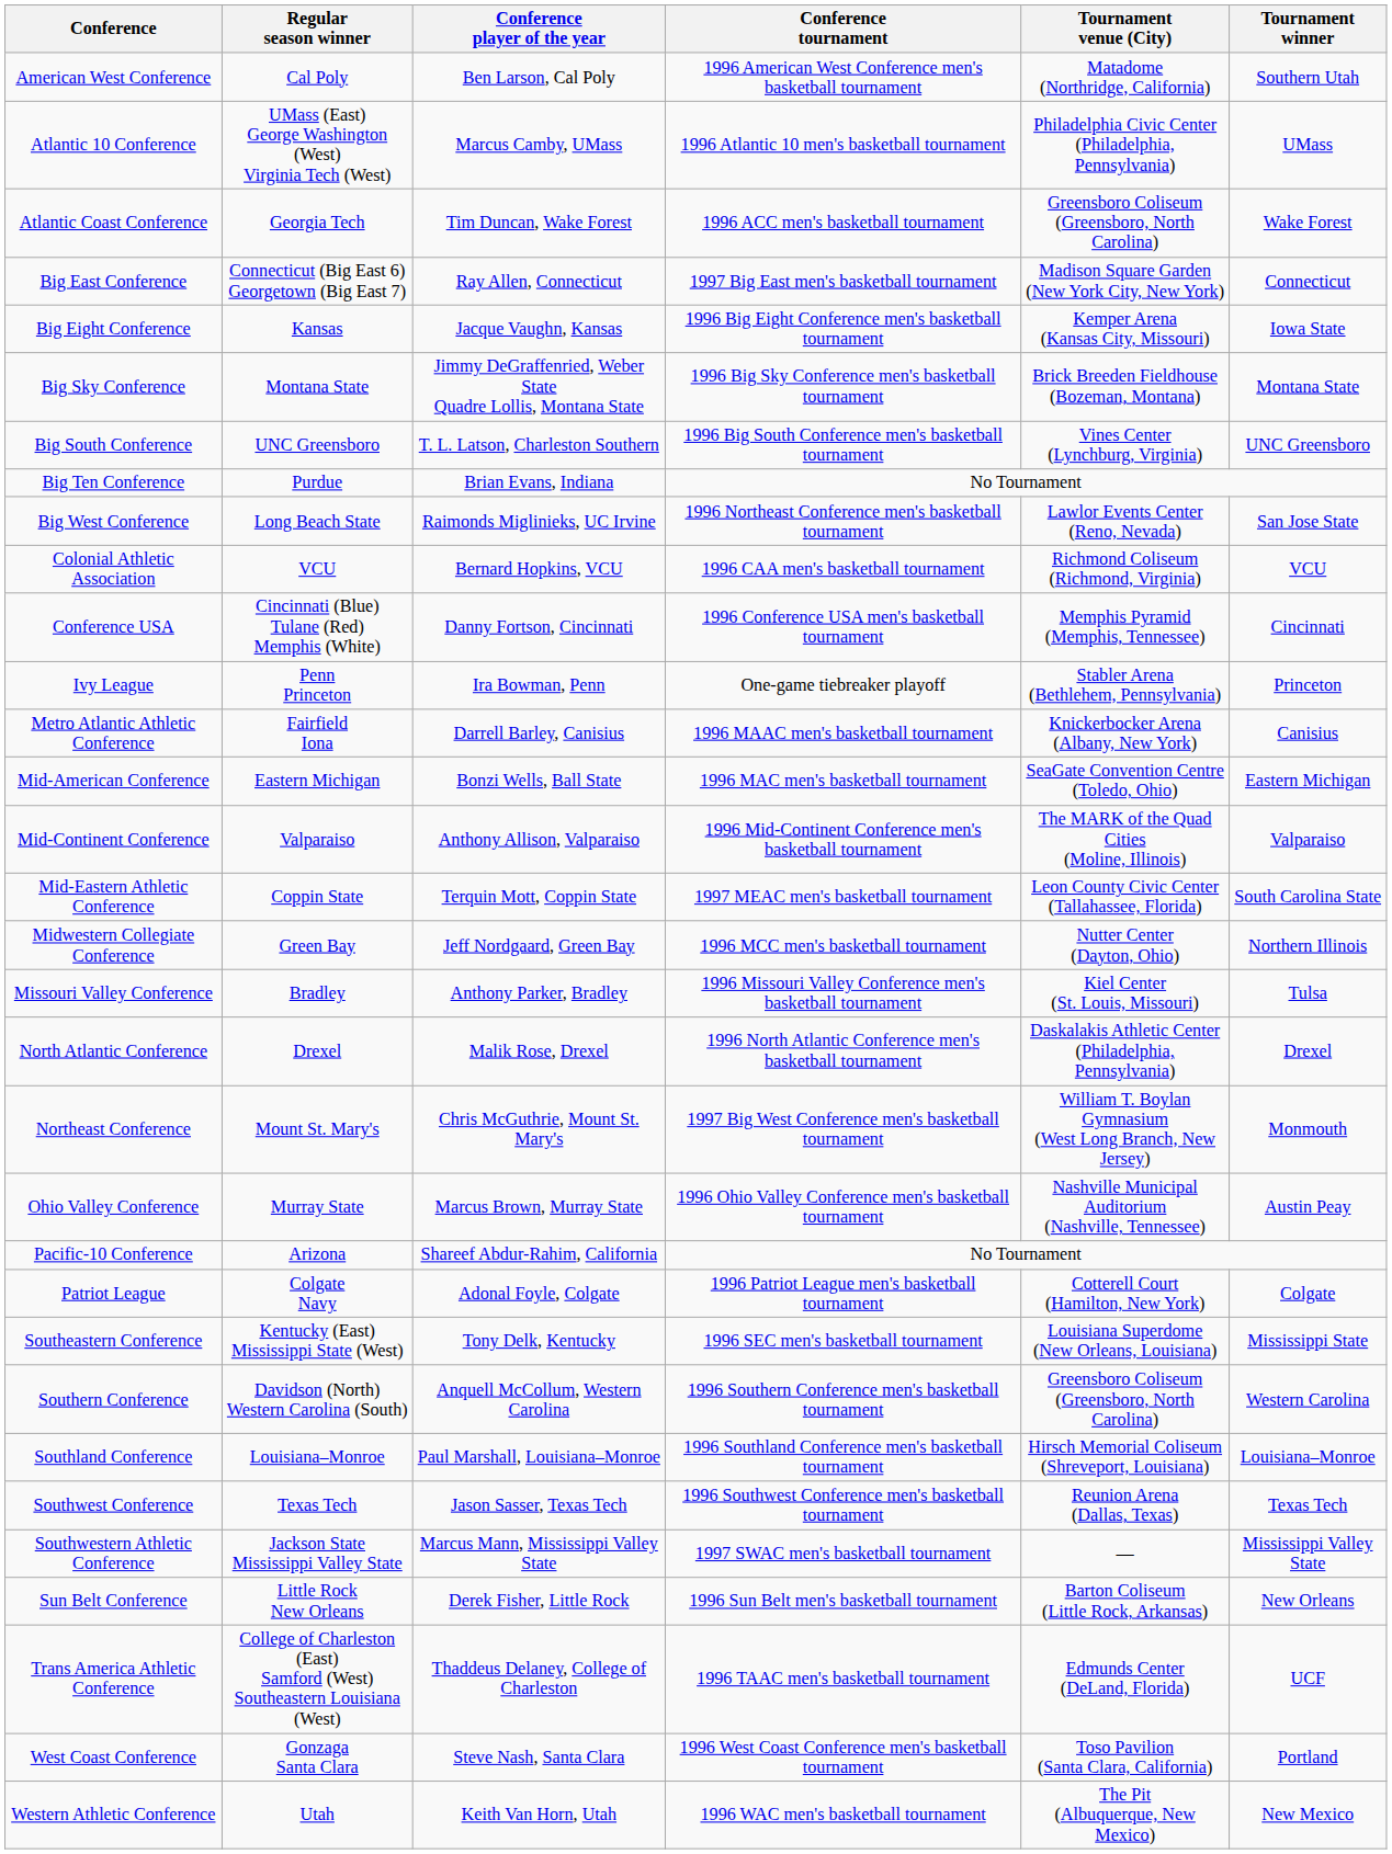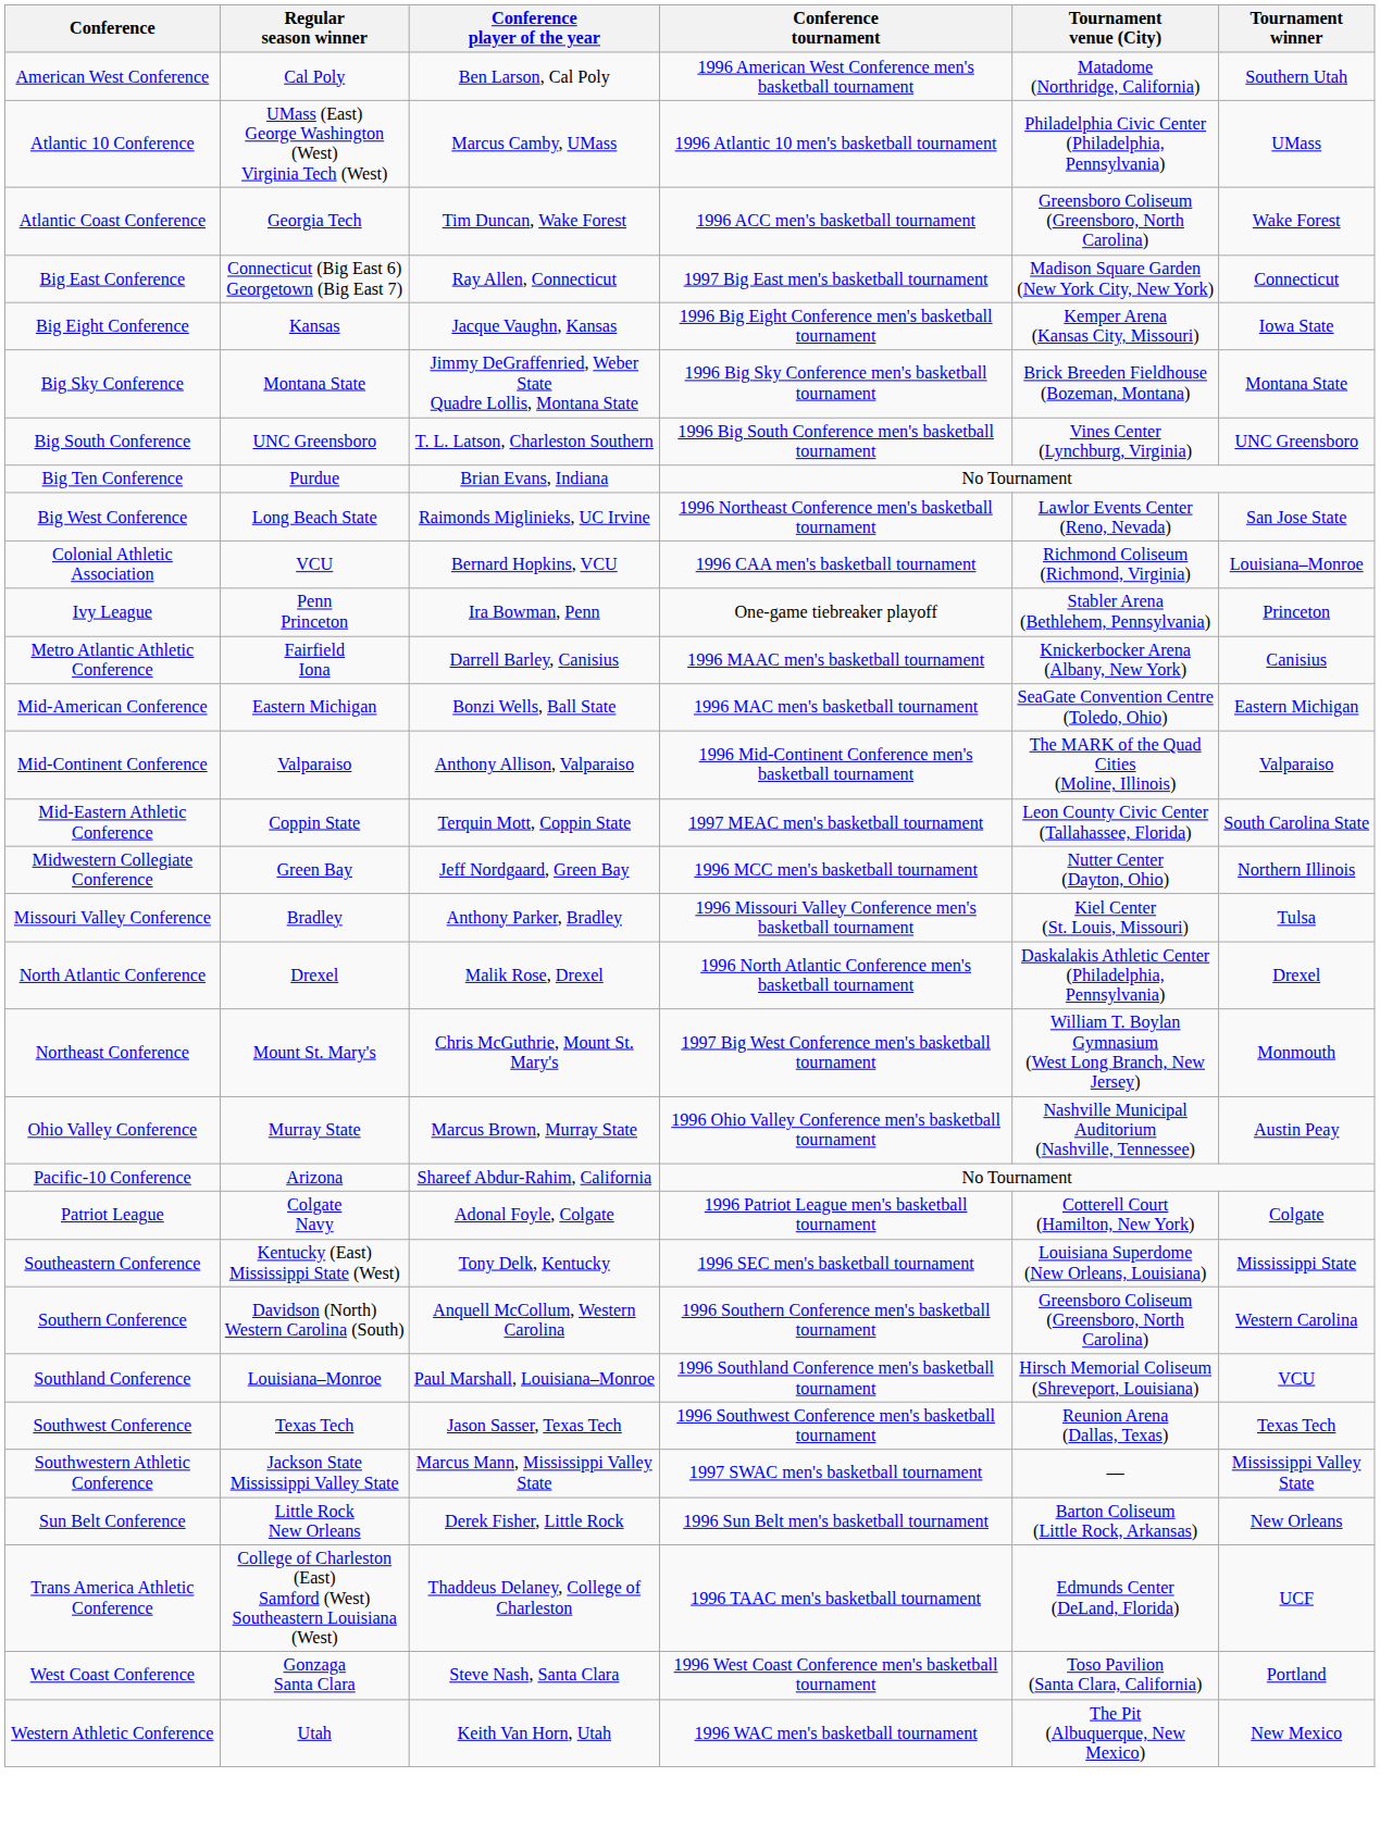 <table class="wikitable" style="text-align:center;">
 <tr>
 <th>Conference</th>
 <th>Regular <br> season winner</th>
 <th><a href='#'>Conference <br> player of the year</a></th>
 <th>Conference <br> tournament</th>
 <th>Tournament <br> venue (City)</th>
 <th>Tournament <br> winner</th>
 </tr>
 <tr>
 <td><a href='#'>American West Conference</a></td>
 <td><a href='#'>Cal Poly</a></td>
 <td><a href='#'>Ben Larson</a>, Cal Poly</td>
 <td><a href='#'>1996 American West Conference men's basketball tournament</a></td>
 <td><a href='#'>Matadome</a><br>(<a href='#'>Northridge, California</a>)</td>
 <td><a href='#'>Southern Utah</a></td>
 </tr>
 <tr>
 <td><a href='#'>Atlantic 10 Conference</a></td>
 <td><a href='#'>UMass</a> (East)<br><a href='#'>George Washington</a> (West) <br> <a href='#'>Virginia Tech</a> (West)</td>
 <td><a href='#'>Marcus Camby</a>, <a href='#'>UMass</a></td>
 <td><a href='#'>1996 Atlantic 10 men's basketball tournament</a></td>
 <td><a href='#'>Philadelphia Civic Center</a> <br>(<a href='#'>Philadelphia, Pennsylvania</a>)</td>
 <td><a href='#'>UMass</a></td>
 </tr>
 <tr>
 <td><a href='#'>Atlantic Coast Conference</a></td>
 <td><a href='#'>Georgia Tech</a></td>
 <td><a href='#'>Tim Duncan</a>, <a href='#'>Wake Forest</a></td>
 <td><a href='#'>1996 ACC men's basketball tournament</a></td>
 <td><a href='#'>Greensboro Coliseum</a><br>(<a href='#'>Greensboro, North Carolina</a>)</td>
 <td><a href='#'>Wake Forest</a></td>
 </tr>
 <tr>
 <td><a href='#'>Big East Conference</a></td>
 <td><a href='#'>Connecticut</a> (Big East 6) <br> <a href='#'>Georgetown</a> (Big East 7)</td>
 <td><a href='#'>Ray Allen</a>, <a href='#'>Connecticut</a></td>
 <td><a href='#'>1997 Big East men's basketball tournament</a></td>
 <td><a href='#'>Madison Square Garden</a><br>(<a href='#'>New York City, New York</a>)</td>
 <td><a href='#'>Connecticut</a></td>
 </tr>
 <tr>
 <td><a href='#'>Big Eight Conference</a></td>
 <td><a href='#'>Kansas</a></td>
 <td><a href='#'>Jacque Vaughn</a>, <a href='#'>Kansas</a></td>
 <td><a href='#'>1996 Big Eight Conference men's basketball tournament</a></td>
 <td><a href='#'>Kemper Arena</a><br>(<a href='#'>Kansas City, Missouri</a>)</td>
 <td><a href='#'>Iowa State</a></td>
 </tr>
 <tr>
 <td><a href='#'>Big Sky Conference</a></td>
 <td><a href='#'>Montana State</a></td>
 <td><a href='#'>Jimmy DeGraffenried</a>, <a href='#'>Weber State</a><br><a href='#'>Quadre Lollis</a>, <a href='#'>Montana State</a></td>
 <td><a href='#'>1996 Big Sky Conference men's basketball tournament</a></td>
 <td><a href='#'>Brick Breeden Fieldhouse</a><br>(<a href='#'>Bozeman, Montana</a>)</td>
 <td><a href='#'>Montana State</a></td>
 </tr>
 <tr>
 <td><a href='#'>Big South Conference</a></td>
 <td><a href='#'>UNC Greensboro</a></td>
 <td><a href='#'>T. L. Latson</a>, <a href='#'>Charleston Southern</a></td>
 <td><a href='#'>1996 Big South Conference men's basketball tournament</a></td>
 <td><a href='#'>Vines Center</a><br>(<a href='#'>Lynchburg, Virginia</a>)</td>
 <td><a href='#'>UNC Greensboro</a></td>
 </tr>
 <tr>
 <td><a href='#'>Big Ten Conference</a></td>
 <td><a href='#'>Purdue</a></td>
 <td><a href='#'>Brian Evans</a>, <a href='#'>Indiana</a></td>
 <td colspan=3>No Tournament</td>
 </tr>
 <tr>
 <td><a href='#'>Big West Conference</a></td>
 <td><a href='#'>Long Beach State</a></td>
 <td><a href='#'>Raimonds Miglinieks</a>, <a href='#'>UC Irvine</a></td>
 <td><a href='#'>1996 Northeast Conference men's basketball tournament</a></td>
 <td><a href='#'>Lawlor Events Center</a><br>(<a href='#'>Reno, Nevada</a>)</td>
 <td><a href='#'>San Jose State</a></td>
 </tr>
 <tr>
 <td><a href='#'>Colonial Athletic Association</a></td>
 <td><a href='#'>VCU</a></td>
 <td><a href='#'>Bernard Hopkins</a>, <a href='#'>VCU</a></td>
 <td><a href='#'>1996 CAA men's basketball tournament</a></td>
 <td><a href='#'>Richmond Coliseum</a><br>(<a href='#'>Richmond, Virginia</a>)</td>
-<td><a href='#'>VCU</a></td>
-</tr>
-<tr>
-<td><a href='#'>Conference USA</a></td>
-<td><a href='#'>Cincinnati</a> (Blue) <br> <a href='#'>Tulane</a> (Red) <br> <a href='#'>Memphis</a> (White)</td>
-<td><a href='#'>Danny Fortson</a>, <a href='#'>Cincinnati</a></td>
-<td><a href='#'>1996 Conference USA men's basketball tournament</a></td>
-<td><a href='#'>Memphis Pyramid</a><br>(<a href='#'>Memphis, Tennessee</a>)</td>
-<td><a href='#'>Cincinnati</a></td>
+<td><a href='#'>Louisiana–Monroe</a></td>
 </tr>
 <tr>
 <td><a href='#'>Ivy League</a></td>
 <td><a href='#'>Penn</a><br><a href='#'>Princeton</a></td>
 <td><a href='#'>Ira Bowman</a>, <a href='#'>Penn</a></td>
 <td>One-game tiebreaker playoff</td>
 <td><a href='#'>Stabler Arena</a><br>(<a href='#'>Bethlehem, Pennsylvania</a>)</td>
 <td><a href='#'>Princeton</a></td>
 </tr>
 <tr>
 <td><a href='#'>Metro Atlantic Athletic Conference</a></td>
 <td><a href='#'>Fairfield</a> <br> <a href='#'>Iona</a></td>
 <td><a href='#'>Darrell Barley</a>, <a href='#'>Canisius</a></td>
 <td><a href='#'>1996 MAAC men's basketball tournament</a></td>
 <td><a href='#'>Knickerbocker Arena</a><br>(<a href='#'>Albany, New York</a>)</td>
 <td><a href='#'>Canisius</a></td>
 </tr>
 <tr>
 <td><a href='#'>Mid-American Conference</a></td>
 <td><a href='#'>Eastern Michigan</a></td>
 <td><a href='#'>Bonzi Wells</a>, <a href='#'>Ball State</a></td>
 <td><a href='#'>1996 MAC men's basketball tournament</a></td>
 <td><a href='#'>SeaGate Convention Centre</a><br>(<a href='#'>Toledo, Ohio</a>)</td>
 <td><a href='#'>Eastern Michigan</a></td>
 </tr>
 <tr>
 <td><a href='#'>Mid-Continent Conference</a></td>
 <td><a href='#'>Valparaiso</a></td>
 <td><a href='#'>Anthony Allison</a>, <a href='#'>Valparaiso</a></td>
 <td><a href='#'>1996 Mid-Continent Conference men's basketball tournament</a></td>
 <td><a href='#'>The MARK of the Quad Cities</a><br>(<a href='#'>Moline, Illinois</a>)</td>
 <td><a href='#'>Valparaiso</a></td>
 </tr>
 <tr>
 <td><a href='#'>Mid-Eastern Athletic Conference</a></td>
 <td><a href='#'>Coppin State</a></td>
 <td><a href='#'>Terquin Mott</a>, <a href='#'>Coppin State</a></td>
 <td><a href='#'>1997 MEAC men's basketball tournament</a></td>
 <td><a href='#'>Leon County Civic Center</a><br>(<a href='#'>Tallahassee, Florida</a>)</td>
 <td><a href='#'>South Carolina State</a></td>
 </tr>
 <tr>
 <td><a href='#'>Midwestern Collegiate Conference</a></td>
 <td><a href='#'>Green Bay</a></td>
 <td><a href='#'>Jeff Nordgaard</a>, <a href='#'>Green Bay</a></td>
 <td><a href='#'>1996 MCC men's basketball tournament</a></td>
 <td><a href='#'>Nutter Center</a><br>(<a href='#'>Dayton, Ohio</a>)</td>
 <td><a href='#'>Northern Illinois</a></td>
 </tr>
 <tr>
 <td><a href='#'>Missouri Valley Conference</a></td>
 <td><a href='#'>Bradley</a></td>
 <td><a href='#'>Anthony Parker</a>, <a href='#'>Bradley</a></td>
 <td><a href='#'>1996 Missouri Valley Conference men's basketball tournament</a></td>
 <td><a href='#'>Kiel Center</a><br>(<a href='#'>St. Louis, Missouri</a>)</td>
 <td><a href='#'>Tulsa</a></td>
 </tr>
 <tr>
 <td><a href='#'>North Atlantic Conference</a></td>
 <td><a href='#'>Drexel</a></td>
 <td><a href='#'>Malik Rose</a>, <a href='#'>Drexel</a></td>
 <td><a href='#'>1996 North Atlantic Conference men's basketball tournament</a></td>
 <td><a href='#'>Daskalakis Athletic Center</a><br>(<a href='#'>Philadelphia, Pennsylvania</a>)</td>
 <td><a href='#'>Drexel</a></td>
 </tr>
 <tr>
 <td><a href='#'>Northeast Conference</a></td>
 <td><a href='#'>Mount St. Mary's</a></td>
 <td><a href='#'>Chris McGuthrie</a>, <a href='#'>Mount St. Mary's</a></td>
 <td><a href='#'>1997 Big West Conference men's basketball tournament</a></td>
 <td><a href='#'>William T. Boylan Gymnasium</a><br>(<a href='#'>West Long Branch, New Jersey</a>)</td>
 <td><a href='#'>Monmouth</a></td>
 </tr>
 <tr>
 <td><a href='#'>Ohio Valley Conference</a></td>
 <td><a href='#'>Murray State</a></td>
 <td><a href='#'>Marcus Brown</a>, <a href='#'>Murray State</a></td>
 <td><a href='#'>1996 Ohio Valley Conference men's basketball tournament</a></td>
 <td><a href='#'>Nashville Municipal Auditorium</a><br>(<a href='#'>Nashville, Tennessee</a>)</td>
 <td><a href='#'>Austin Peay</a></td>
 </tr>
 <tr>
 <td><a href='#'>Pacific-10 Conference</a></td>
 <td><a href='#'>Arizona</a></td>
 <td><a href='#'>Shareef Abdur-Rahim</a>, <a href='#'>California</a></td>
 <td colspan=3>No Tournament</td>
 </tr>
 <tr>
 <td><a href='#'>Patriot League</a></td>
 <td><a href='#'>Colgate</a><br><a href='#'>Navy</a></td>
 <td><a href='#'>Adonal Foyle</a>, <a href='#'>Colgate</a></td>
 <td><a href='#'>1996 Patriot League men's basketball tournament</a></td>
 <td><a href='#'>Cotterell Court</a><br>(<a href='#'>Hamilton, New York</a>)</td>
 <td><a href='#'>Colgate</a></td>
 </tr>
 <tr>
 <td><a href='#'>Southeastern Conference</a></td>
 <td><a href='#'>Kentucky</a> (East)<br><a href='#'>Mississippi State</a> (West)</td>
 <td><a href='#'>Tony Delk</a>, <a href='#'>Kentucky</a></td>
 <td><a href='#'>1996 SEC men's basketball tournament</a></td>
 <td><a href='#'>Louisiana Superdome</a><br>(<a href='#'>New Orleans, Louisiana</a>)</td>
 <td><a href='#'>Mississippi State</a></td>
 </tr>
 <tr>
 <td><a href='#'>Southern Conference</a></td>
 <td><a href='#'>Davidson</a> (North)<br><a href='#'>Western Carolina</a> (South)</td>
 <td><a href='#'>Anquell McCollum</a>, <a href='#'>Western Carolina</a></td>
 <td><a href='#'>1996 Southern Conference men's basketball tournament</a></td>
 <td><a href='#'>Greensboro Coliseum</a><br>(<a href='#'>Greensboro, North Carolina</a>)</td>
 <td><a href='#'>Western Carolina</a></td>
 </tr>
 <tr>
 <td><a href='#'>Southland Conference</a></td>
 <td><a href='#'>Louisiana–Monroe</a></td>
 <td><a href='#'>Paul Marshall</a>, <a href='#'>Louisiana–Monroe</a></td>
 <td><a href='#'>1996 Southland Conference men's basketball tournament</a></td>
 <td><a href='#'>Hirsch Memorial Coliseum</a><br>(<a href='#'>Shreveport, Louisiana</a>)</td>
-<td><a href='#'>Louisiana–Monroe</a></td>
+<td><a href='#'>VCU</a></td>
 </tr>
 <tr>
 <td><a href='#'>Southwest Conference</a></td>
 <td><a href='#'>Texas Tech</a></td>
 <td><a href='#'>Jason Sasser</a>, <a href='#'>Texas Tech</a></td>
 <td><a href='#'>1996 Southwest Conference men's basketball tournament</a></td>
 <td><a href='#'>Reunion Arena</a><br>(<a href='#'>Dallas, Texas</a>)</td>
 <td><a href='#'>Texas Tech</a></td>
 </tr>
 <tr>
 <td><a href='#'>Southwestern Athletic Conference</a></td>
 <td><a href='#'>Jackson State</a><br><a href='#'>Mississippi Valley State</a></td>
 <td><a href='#'>Marcus Mann</a>, <a href='#'>Mississippi Valley State</a></td>
 <td><a href='#'>1997 SWAC men's basketball tournament</a></td>
 <td>—</td>
 <td><a href='#'>Mississippi Valley State</a></td>
 </tr>
 <tr>
 <td><a href='#'>Sun Belt Conference</a></td>
 <td><a href='#'>Little Rock</a><br><a href='#'>New Orleans</a></td>
 <td><a href='#'>Derek Fisher</a>, <a href='#'>Little Rock</a></td>
 <td><a href='#'>1996 Sun Belt men's basketball tournament</a></td>
 <td><a href='#'>Barton Coliseum</a><br>(<a href='#'>Little Rock, Arkansas</a>)</td>
 <td><a href='#'>New Orleans</a></td>
 </tr>
 <tr>
 <td><a href='#'>Trans America Athletic Conference</a></td>
 <td><a href='#'>College of Charleston</a> (East)<br><a href='#'>Samford</a> (West)<br><a href='#'>Southeastern Louisiana</a> (West)</td>
 <td><a href='#'>Thaddeus Delaney</a>, <a href='#'>College of Charleston</a></td>
 <td><a href='#'>1996 TAAC men's basketball tournament</a></td>
 <td><a href='#'>Edmunds Center</a><br>(<a href='#'>DeLand, Florida</a>)</td>
 <td><a href='#'>UCF</a></td>
 </tr>
 <tr>
 <td><a href='#'>West Coast Conference</a></td>
 <td><a href='#'>Gonzaga</a><br><a href='#'>Santa Clara</a></td>
 <td><a href='#'>Steve Nash</a>, <a href='#'>Santa Clara</a></td>
 <td><a href='#'>1996 West Coast Conference men's basketball tournament</a></td>
 <td><a href='#'>Toso Pavilion</a><br>(<a href='#'>Santa Clara, California</a>)</td>
 <td><a href='#'>Portland</a></td>
 </tr>
 <tr>
 <td><a href='#'>Western Athletic Conference</a></td>
 <td><a href='#'>Utah</a></td>
 <td><a href='#'>Keith Van Horn</a>, <a href='#'>Utah</a></td>
 <td><a href='#'>1996 WAC men's basketball tournament</a></td>
 <td><a href='#'>The Pit</a><br>(<a href='#'>Albuquerque, New Mexico</a>)</td>
 <td><a href='#'>New Mexico</a></td>
 </tr>
 </table>
